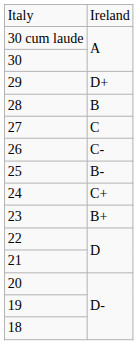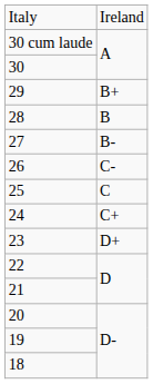 <table class="wikitable">
 <tr>
 <td>Italy</td>
 <td>Ireland</td>
 </tr>
 <tr>
 <td>30 cum laude</td>
 <td rowspan="2">A</td>
 </tr>
 <tr>
 <td>30</td>
 </tr>
 <tr>
 <td>29</td>
-<td>D+</td>
+<td>B+</td>
 </tr>
 <tr>
 <td>28</td>
 <td>B</td>
 </tr>
 <tr>
 <td>27</td>
-<td>C</td>
+<td>B-</td>
 </tr>
 <tr>
 <td>26</td>
 <td>C-</td>
 </tr>
 <tr>
 <td>25</td>
-<td>B-</td>
+<td>C</td>
 </tr>
 <tr>
 <td>24</td>
 <td>C+</td>
 </tr>
 <tr>
 <td>23</td>
-<td>B+</td>
+<td>D+</td>
 </tr>
 <tr>
 <td>22</td>
 <td rowspan="2">D</td>
 </tr>
 <tr>
 <td>21</td>
 </tr>
 <tr>
 <td>20</td>
 <td rowspan="3">D-</td>
 </tr>
 <tr>
 <td>19</td>
 </tr>
 <tr>
 <td>18</td>
 </tr>
 </table>
